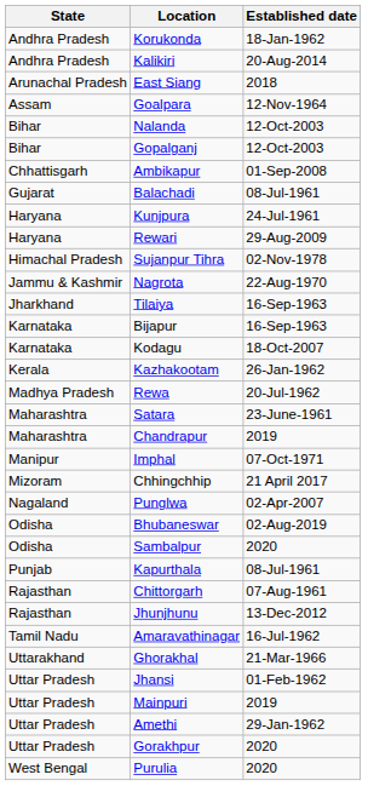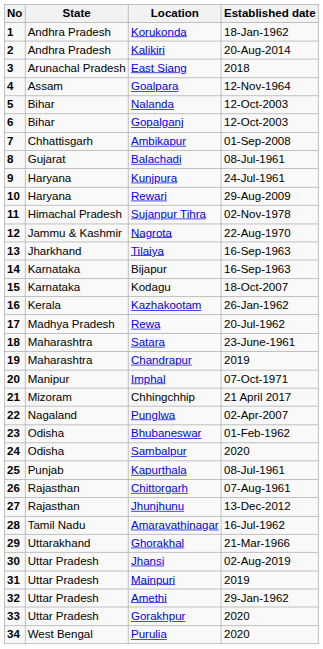 <table class="wikitable sortable">
 <tr>
+<th>No</th>
 <th><strong>State</strong></th>
 <th><strong>Location</strong></th>
 <th><strong>Established date</strong></th>
 </tr>
 <tr>
+<td><strong>1</strong></td>
 <td>Andhra Pradesh</td>
 <td><a href='#'>Korukonda</a></td>
 <td>18-Jan-1962</td>
 </tr>
 <tr>
+<td><strong>2</strong></td>
 <td>Andhra Pradesh</td>
 <td><a href='#'>Kalikiri</a></td>
 <td>20-Aug-2014</td>
 </tr>
 <tr>
+<td><strong>3</strong></td>
 <td>Arunachal Pradesh</td>
 <td><a href='#'>East Siang</a></td>
 <td>2018</td>
 </tr>
 <tr>
+<td><strong>4</strong></td>
 <td>Assam</td>
 <td><a href='#'>Goalpara</a></td>
 <td>12-Nov-1964</td>
 </tr>
 <tr>
+<td><strong>5</strong></td>
 <td>Bihar</td>
 <td><a href='#'>Nalanda</a></td>
 <td>12-Oct-2003</td>
 </tr>
 <tr>
+<td><strong>6</strong></td>
 <td>Bihar</td>
 <td><a href='#'>Gopalganj</a></td>
 <td>12-Oct-2003</td>
 </tr>
 <tr>
+<td><strong>7</strong></td>
 <td>Chhattisgarh</td>
 <td><a href='#'>Ambikapur</a></td>
 <td>01-Sep-2008</td>
 </tr>
 <tr>
+<td><strong>8</strong></td>
 <td>Gujarat</td>
 <td><a href='#'>Balachadi</a></td>
 <td>08-Jul-1961</td>
 </tr>
 <tr>
+<td><strong>9</strong></td>
 <td>Haryana</td>
 <td><a href='#'>Kunjpura</a></td>
 <td>24-Jul-1961</td>
 </tr>
 <tr>
+<td><strong>10</strong></td>
 <td>Haryana</td>
 <td><a href='#'>Rewari</a></td>
 <td>29-Aug-2009</td>
 </tr>
 <tr>
+<td><strong>11</strong></td>
 <td>Himachal Pradesh</td>
 <td><a href='#'>Sujanpur Tihra</a></td>
 <td>02-Nov-1978</td>
 </tr>
 <tr>
+<td><strong>12</strong></td>
 <td>Jammu & Kashmir</td>
 <td><a href='#'>Nagrota</a></td>
 <td>22-Aug-1970</td>
 </tr>
 <tr>
+<td><strong>13</strong></td>
 <td>Jharkhand</td>
 <td><a href='#'>Tilaiya</a></td>
 <td>16-Sep-1963</td>
 </tr>
 <tr>
+<td><strong>14</strong></td>
 <td>Karnataka</td>
 <td>Bijapur</td>
 <td>16-Sep-1963</td>
 </tr>
 <tr>
+<td><strong>15</strong></td>
 <td>Karnataka</td>
 <td>Kodagu</td>
 <td>18-Oct-2007</td>
 </tr>
 <tr>
+<td><strong>16</strong></td>
 <td>Kerala</td>
 <td><a href='#'>Kazhakootam</a></td>
 <td>26-Jan-1962</td>
 </tr>
 <tr>
+<td><strong>17</strong></td>
 <td>Madhya Pradesh</td>
 <td><a href='#'>Rewa</a></td>
 <td>20-Jul-1962</td>
 </tr>
 <tr>
+<td><strong>18</strong></td>
 <td>Maharashtra</td>
 <td><a href='#'>Satara</a></td>
 <td>23-June-1961</td>
 </tr>
 <tr>
+<td><strong>19</strong></td>
 <td>Maharashtra</td>
 <td><a href='#'>Chandrapur</a></td>
 <td>2019</td>
 </tr>
 <tr>
+<td><strong>20</strong></td>
 <td>Manipur</td>
 <td><a href='#'>Imphal</a></td>
 <td>07-Oct-1971</td>
 </tr>
 <tr>
+<td><strong>21</strong></td>
 <td>Mizoram</td>
 <td>Chhingchhip</td>
 <td>21 April 2017</td>
 </tr>
 <tr>
+<td><strong>22</strong></td>
 <td>Nagaland</td>
 <td><a href='#'>Punglwa</a></td>
 <td>02-Apr-2007</td>
 </tr>
 <tr>
+<td><strong>23</strong></td>
 <td>Odisha</td>
 <td><a href='#'>Bhubaneswar</a></td>
-<td>02-Aug-2019</td>
+<td>01-Feb-1962</td>
 </tr>
 <tr>
+<td><strong>24</strong></td>
 <td>Odisha</td>
 <td><a href='#'>Sambalpur</a></td>
 <td>2020</td>
 </tr>
 <tr>
+<td><strong>25</strong></td>
 <td>Punjab</td>
 <td><a href='#'>Kapurthala</a></td>
 <td>08-Jul-1961</td>
 </tr>
 <tr>
+<td><strong>26</strong></td>
 <td>Rajasthan</td>
 <td><a href='#'>Chittorgarh</a></td>
 <td>07-Aug-1961</td>
 </tr>
 <tr>
+<td><strong>27</strong></td>
 <td>Rajasthan</td>
 <td><a href='#'>Jhunjhunu</a></td>
 <td>13-Dec-2012</td>
 </tr>
 <tr>
+<td><strong>28</strong></td>
 <td>Tamil Nadu</td>
 <td><a href='#'>Amaravathinagar</a></td>
 <td>16-Jul-1962</td>
 </tr>
 <tr>
+<td><strong>29</strong></td>
 <td>Uttarakhand</td>
 <td><a href='#'>Ghorakhal</a></td>
 <td>21-Mar-1966</td>
 </tr>
 <tr>
+<td><strong>30</strong></td>
 <td>Uttar Pradesh</td>
 <td><a href='#'>Jhansi</a></td>
-<td>01-Feb-1962</td>
+<td>02-Aug-2019</td>
 </tr>
 <tr>
+<td><strong>31</strong></td>
 <td>Uttar Pradesh</td>
 <td><a href='#'>Mainpuri</a></td>
 <td>2019</td>
 </tr>
 <tr>
+<td><strong>32</strong></td>
 <td>Uttar Pradesh</td>
 <td><a href='#'>Amethi</a></td>
 <td>29-Jan-1962</td>
 </tr>
 <tr>
+<td><strong>33</strong></td>
 <td>Uttar Pradesh</td>
 <td><a href='#'>Gorakhpur</a></td>
 <td>2020</td>
 </tr>
 <tr>
+<td><strong>34</strong></td>
 <td>West Bengal</td>
 <td><a href='#'>Purulia</a></td>
 <td>2020</td>
 </tr>
 </table>
